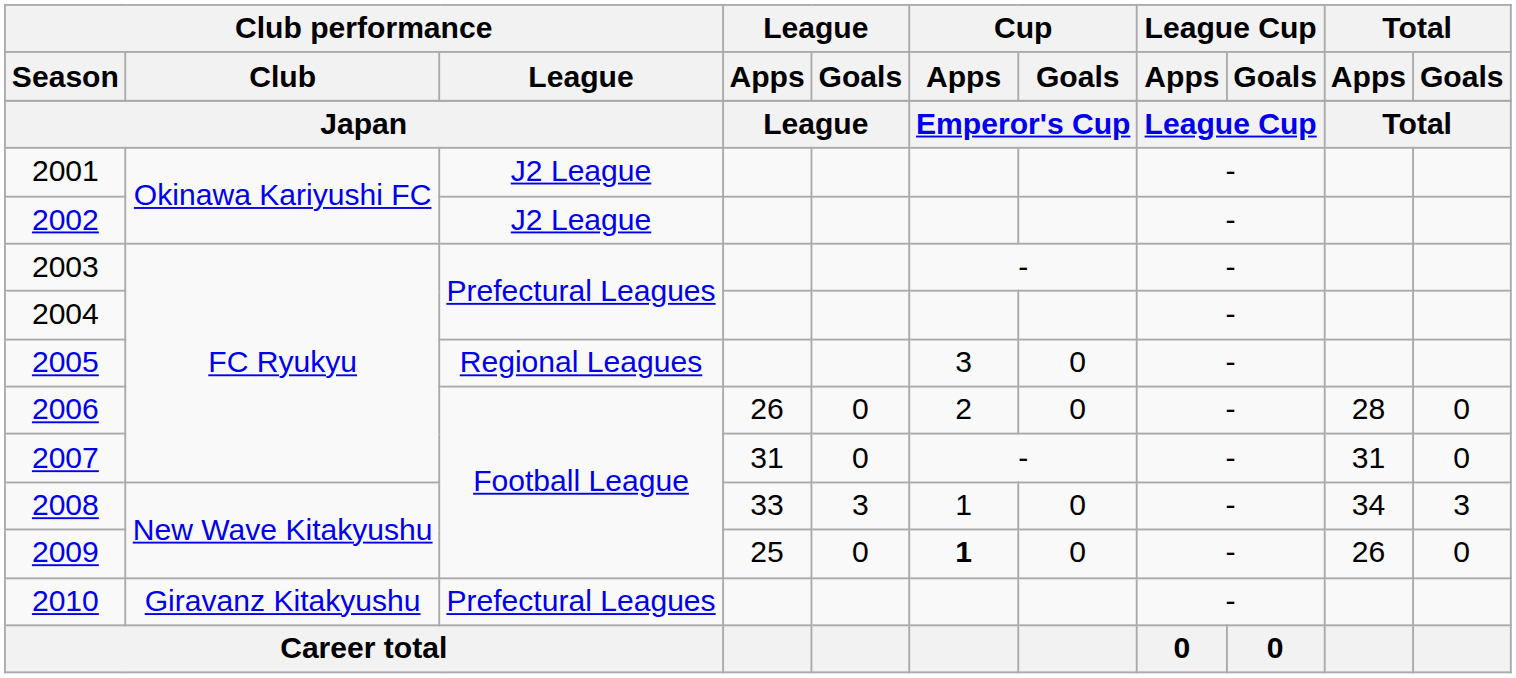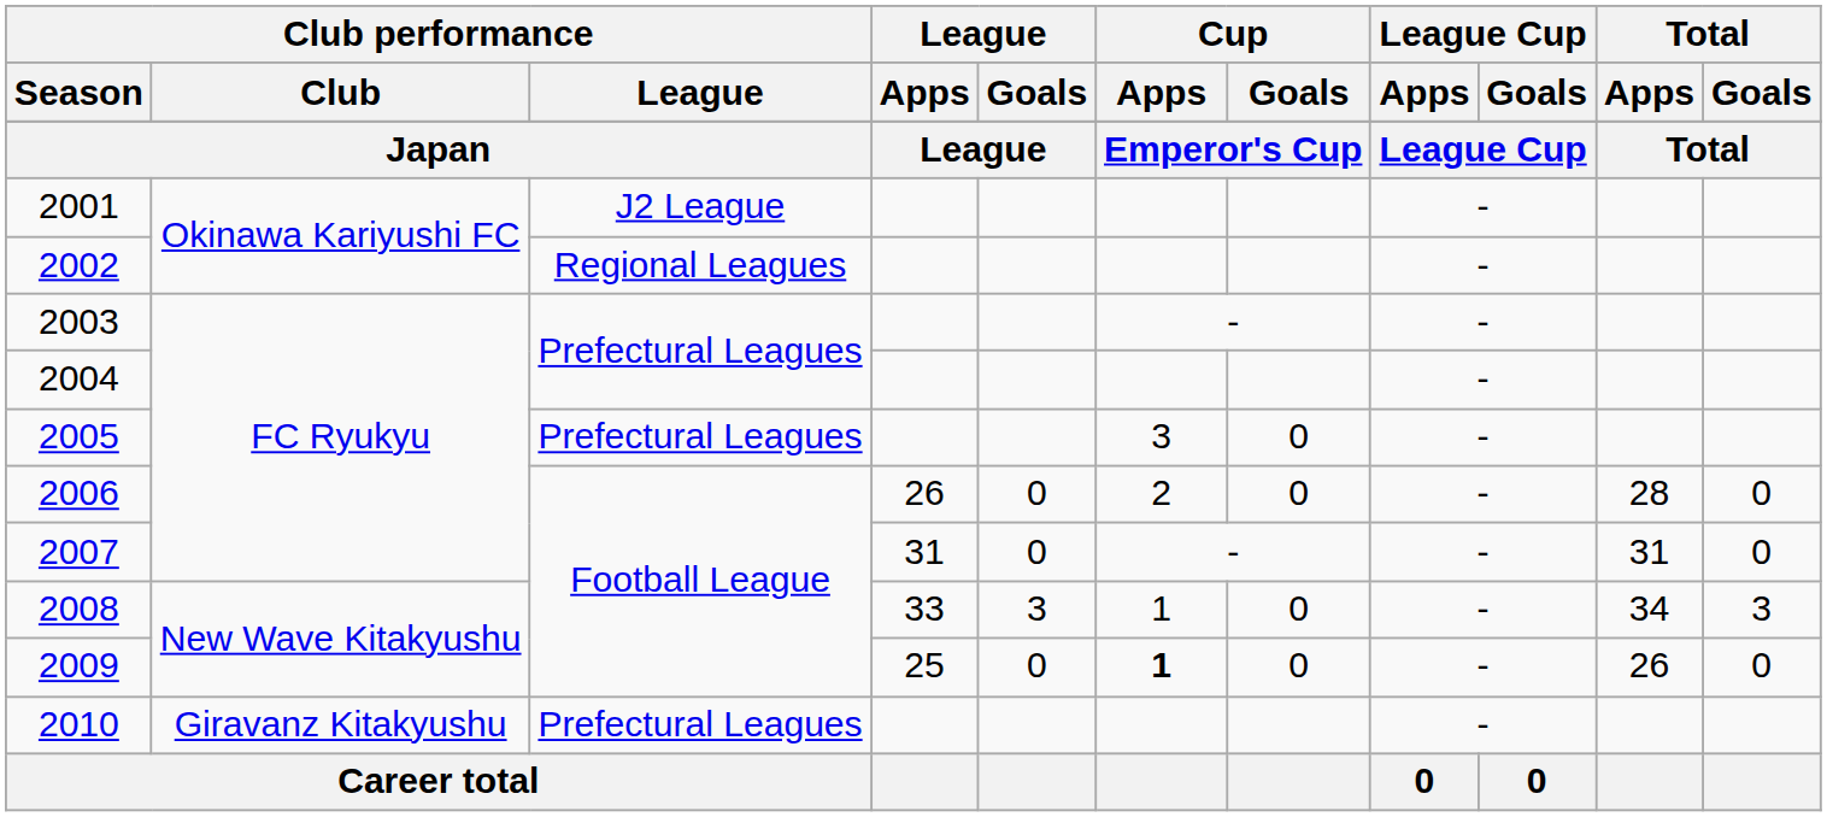 <table class="wikitable" style="text-align:center">
 <tr>
 <th colspan=3>Club performance</th>
 <th colspan=2>League</th>
 <th colspan=2>Cup</th>
 <th colspan=2>League Cup</th>
 <th colspan=2>Total</th>
 </tr>
 <tr>
 <th>Season</th>
 <th>Club</th>
 <th>League</th>
 <th>Apps</th>
 <th>Goals</th>
 <th>Apps</th>
 <th>Goals</th>
 <th>Apps</th>
 <th>Goals</th>
 <th>Apps</th>
 <th>Goals</th>
 </tr>
 <tr>
 </tr>
 <tr>
 <th colspan=3>Japan</th>
 <th colspan=2>League</th>
 <th colspan=2><a href='#'>Emperor's Cup</a></th>
 <th colspan=2><a href='#'>League Cup</a></th>
 <th colspan=2>Total</th>
 </tr>
 <tr>
 <td>2001</td>
 <td rowspan="2"><a href='#'>Okinawa Kariyushi FC</a></td>
 <td><a href='#'>J2 League</a></td>
 <td></td>
 <td></td>
 <td></td>
 <td></td>
 <td colspan="2">-</td>
 <td></td>
 <td></td>
 </tr>
 <tr>
 <td><a href='#'>2002</a></td>
-<td><a href='#'>J2 League</a></td>
+<td><a href='#'>Regional Leagues</a></td>
 <td></td>
 <td></td>
 <td></td>
 <td></td>
 <td colspan="2">-</td>
 <td></td>
 <td></td>
 </tr>
 <tr>
 <td>2003</td>
 <td rowspan="5"><a href='#'>FC Ryukyu</a></td>
 <td rowspan="2"><a href='#'>Prefectural Leagues</a></td>
 <td></td>
 <td></td>
 <td colspan="2">-</td>
 <td colspan="2">-</td>
 <td></td>
 <td></td>
 </tr>
 <tr>
 <td>2004</td>
 <td></td>
 <td></td>
 <td></td>
 <td></td>
 <td colspan="2">-</td>
 <td></td>
 <td></td>
 </tr>
 <tr>
 <td><a href='#'>2005</a></td>
-<td><a href='#'>Regional Leagues</a></td>
+<td><a href='#'>Prefectural Leagues</a></td>
 <td></td>
 <td></td>
 <td>3</td>
 <td>0</td>
 <td colspan="2">-</td>
 <td></td>
 <td></td>
 </tr>
 <tr>
 <td><a href='#'>2006</a></td>
 <td rowspan="4"><a href='#'>Football League</a></td>
 <td>26</td>
 <td>0</td>
 <td>2</td>
 <td>0</td>
 <td colspan="2">-</td>
 <td>28</td>
 <td>0</td>
 </tr>
 <tr>
 <td><a href='#'>2007</a></td>
 <td>31</td>
 <td>0</td>
 <td colspan="2">-</td>
 <td colspan="2">-</td>
 <td>31</td>
 <td>0</td>
 </tr>
 <tr>
 <td><a href='#'>2008</a></td>
 <td rowspan="2"><a href='#'>New Wave Kitakyushu</a></td>
 <td>33</td>
 <td>3</td>
 <td>1</td>
 <td>0</td>
 <td colspan="2">-</td>
 <td>34</td>
 <td>3</td>
 </tr>
 <tr>
 <td><a href='#'>2009</a></td>
 <td>25</td>
 <td>0</td>
 <td><strong>1</strong></td>
 <td>0</td>
 <td colspan="2">-</td>
 <td>26</td>
 <td>0</td>
 </tr>
 <tr>
 <td><a href='#'>2010</a></td>
 <td><a href='#'>Giravanz Kitakyushu</a></td>
 <td><a href='#'>Prefectural Leagues</a></td>
 <td></td>
 <td></td>
 <td></td>
 <td></td>
 <td colspan="2">-</td>
 <td></td>
 <td></td>
 </tr>
 <tr>
 <th colspan=3>Career total</th>
 <th></th>
 <th></th>
 <th></th>
 <th></th>
 <th>0</th>
 <th>0</th>
 <th></th>
 <th></th>
 </tr>
 </table>
